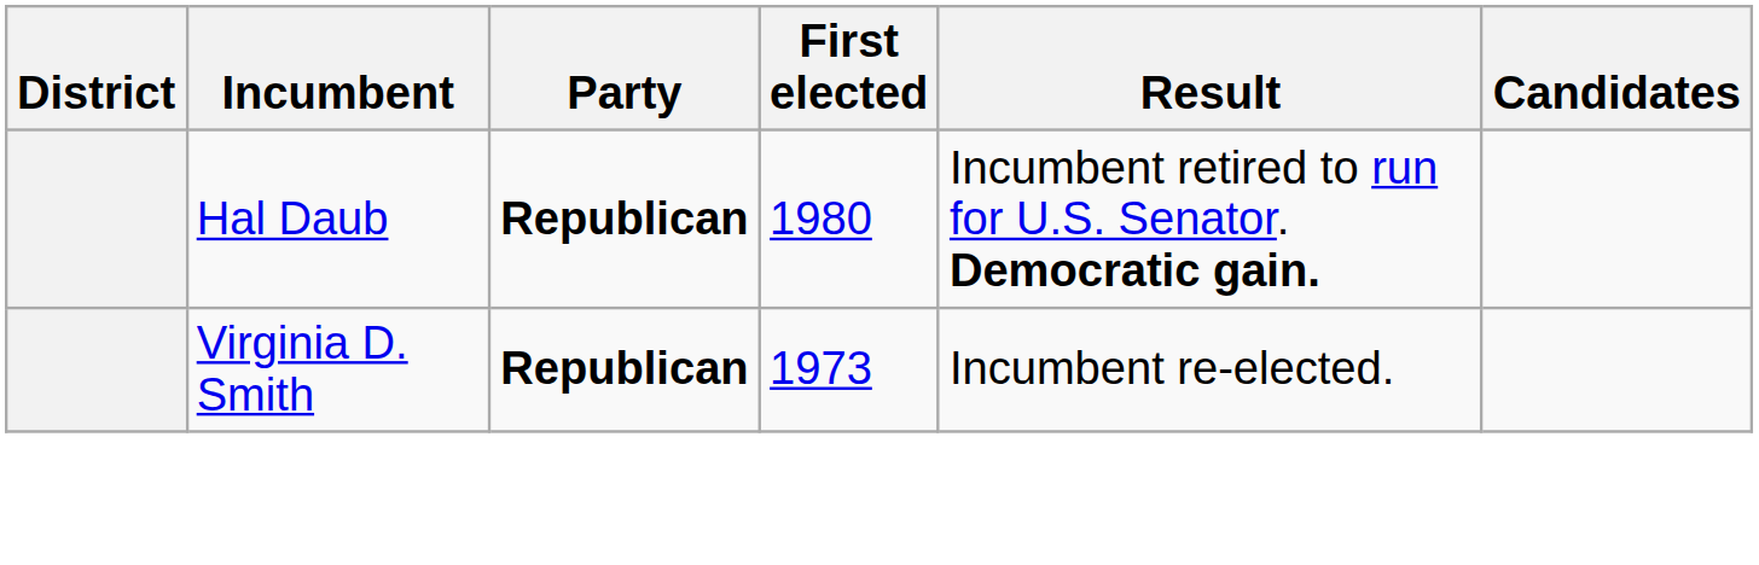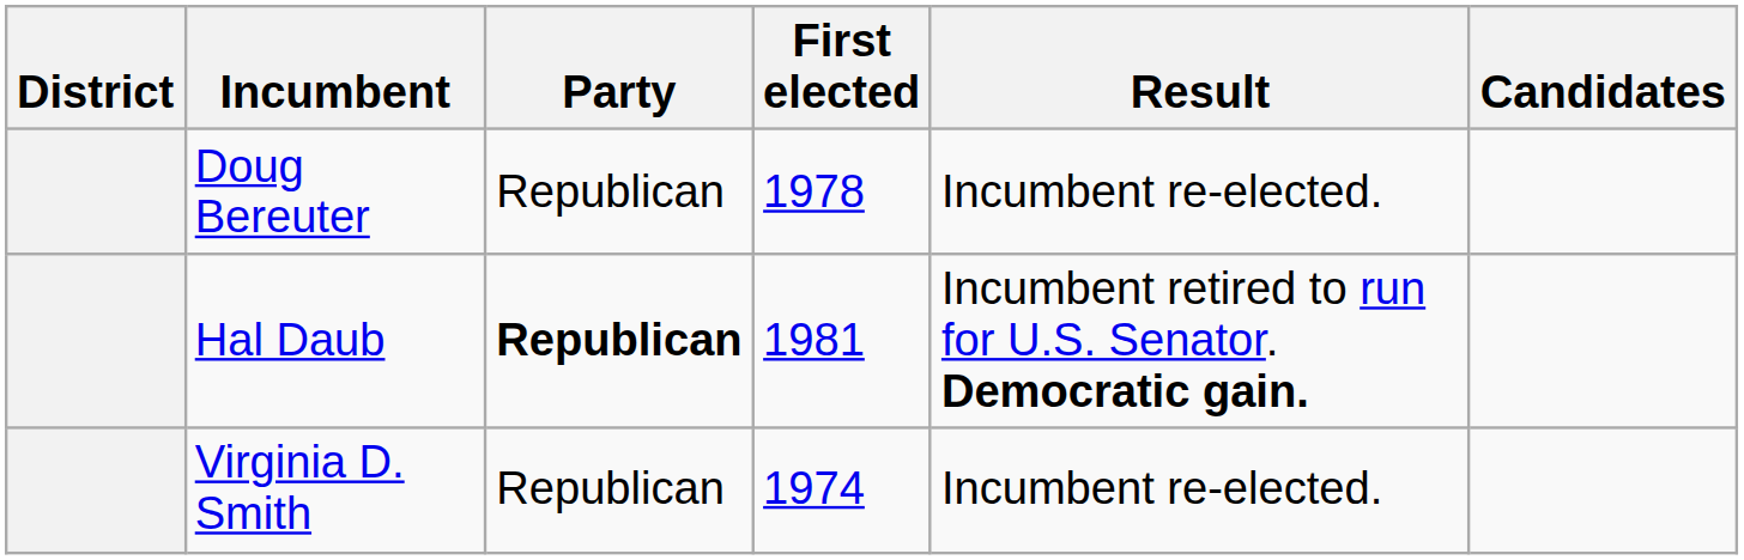 <table class=wikitable>
 <tr valign=bottom>
 <th>District</th>
 <th>Incumbent</th>
 <th>Party</th>
 <th>First<br>elected</th>
 <th>Result</th>
 <th>Candidates</th>
 </tr>
 <tr>
 <th></th>
+<td><a href='#'>Doug Bereuter</a></td>
+<td>Republican</td>
+<td><a href='#'>1978</a></td>
+<td>Incumbent re-elected.</td>
+<td nowrap></td>
+</tr>
+<tr>
+<th></th>
 <td><a href='#'>Hal Daub</a></td>
 <td><strong>Republican</strong></td>
-<td><a href='#'>1980</a></td>
+<td><a href='#'>1981</a></td>
 <td>Incumbent retired to <a href='#'>run for U.S. Senator</a>.<br><strong>Democratic gain.</strong></td>
 <td nowrap></td>
 </tr>
 <tr>
 <th></th>
 <td><a href='#'>Virginia D. Smith</a></td>
-<td><strong>Republican</strong></td>
-<td><a href='#'>1973</a></td>
+<td>Republican</td>
+<td><a href='#'>1974</a></td>
 <td>Incumbent re-elected.</td>
 <td nowrap></td>
 </tr>
 </table>
